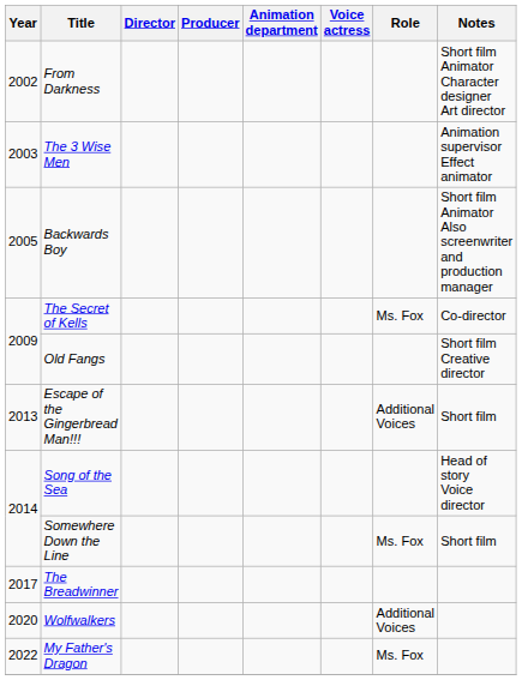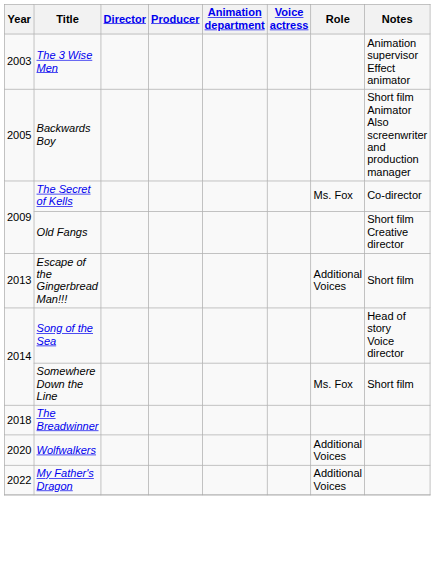 <table class="wikitable">
 <tr>
 <th>Year</th>
 <th>Title</th>
 <th><a href='#'>Director</a></th>
 <th><a href='#'>Producer</a></th>
 <th><a href='#'>Animation<br>department</a></th>
 <th><a href='#'>Voice actress</a></th>
 <th>Role</th>
 <th>Notes</th>
-</tr>
-<tr>
-<td>2002</td>
-<td><em>From Darkness</em></td>
-<td></td>
-<td></td>
-<td></td>
-<td></td>
-<td></td>
-<td>Short film<br>Animator<br>Character designer<br>Art director</td>
 </tr>
 <tr>
 <td>2003</td>
 <td><em><a href='#'>The 3 Wise Men</a></em></td>
 <td></td>
 <td></td>
 <td></td>
 <td></td>
 <td></td>
 <td>Animation supervisor<br>Effect animator</td>
 </tr>
 <tr>
 <td>2005</td>
 <td><em>Backwards Boy</em></td>
 <td></td>
 <td></td>
 <td></td>
 <td></td>
 <td></td>
 <td>Short film<br>Animator<br>Also screenwriter and production manager</td>
 </tr>
 <tr>
 <td rowspan="2">2009</td>
 <td><em><a href='#'>The Secret of Kells</a></em></td>
 <td></td>
 <td></td>
 <td></td>
 <td></td>
 <td>Ms. Fox</td>
 <td>Co-director</td>
 </tr>
 <tr>
 <td><em>Old Fangs</em></td>
 <td></td>
 <td></td>
 <td></td>
 <td></td>
 <td></td>
 <td>Short film<br>Creative director</td>
 </tr>
 <tr>
 <td>2013</td>
 <td><em>Escape of the Gingerbread Man!!!</em></td>
 <td></td>
 <td></td>
 <td></td>
 <td></td>
 <td>Additional Voices</td>
 <td>Short film</td>
 </tr>
 <tr>
 <td rowspan="2">2014</td>
 <td><em><a href='#'>Song of the Sea</a></em></td>
 <td></td>
 <td></td>
 <td></td>
 <td></td>
 <td></td>
 <td>Head of story<br>Voice director</td>
 </tr>
 <tr>
 <td><em>Somewhere Down the Line</em></td>
 <td></td>
 <td></td>
 <td></td>
 <td></td>
 <td>Ms. Fox</td>
 <td>Short film</td>
 </tr>
 <tr>
-<td>2017</td>
+<td>2018</td>
 <td><em><a href='#'>The Breadwinner</a></em></td>
 <td></td>
 <td></td>
 <td></td>
 <td></td>
 <td></td>
 <td></td>
 </tr>
 <tr>
 <td>2020</td>
 <td><em><a href='#'>Wolfwalkers</a></em></td>
 <td></td>
 <td></td>
 <td></td>
 <td></td>
 <td>Additional Voices</td>
 <td></td>
 </tr>
 <tr>
 <td>2022</td>
 <td><em><a href='#'>My Father's Dragon</a></em></td>
 <td></td>
 <td></td>
 <td></td>
 <td></td>
-<td>Ms. Fox</td>
+<td>Additional Voices</td>
 <td></td>
 </tr>
 <tr>
 </tr>
 </table>
